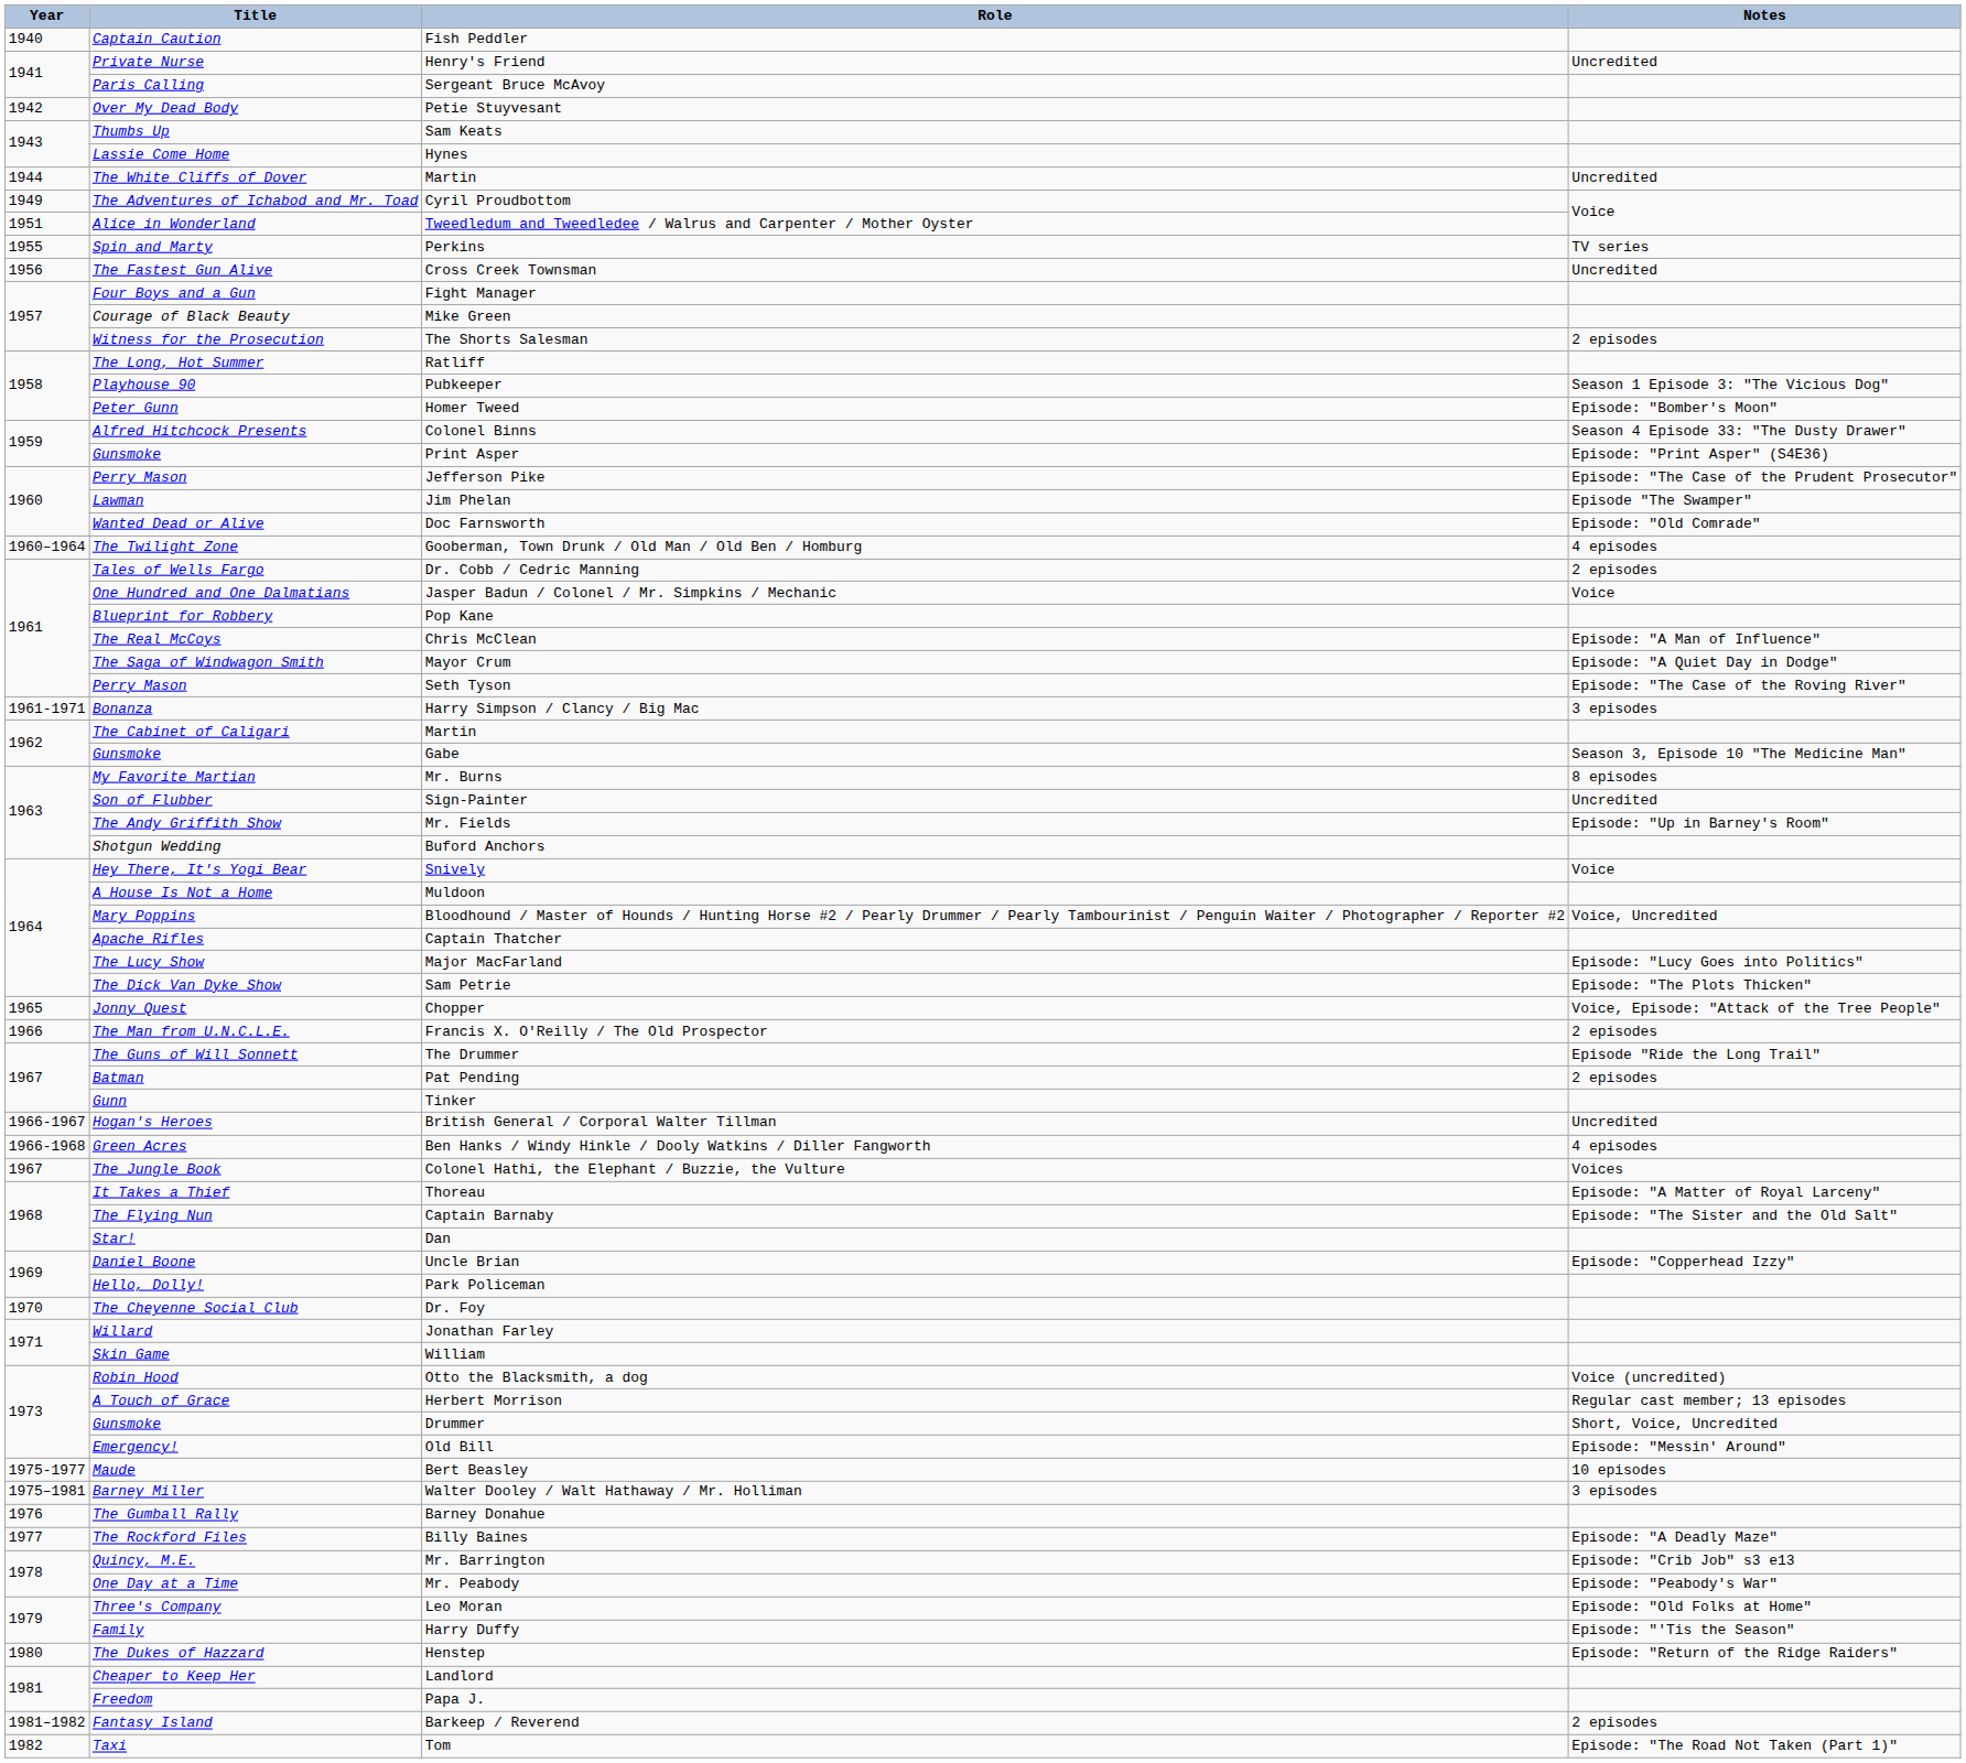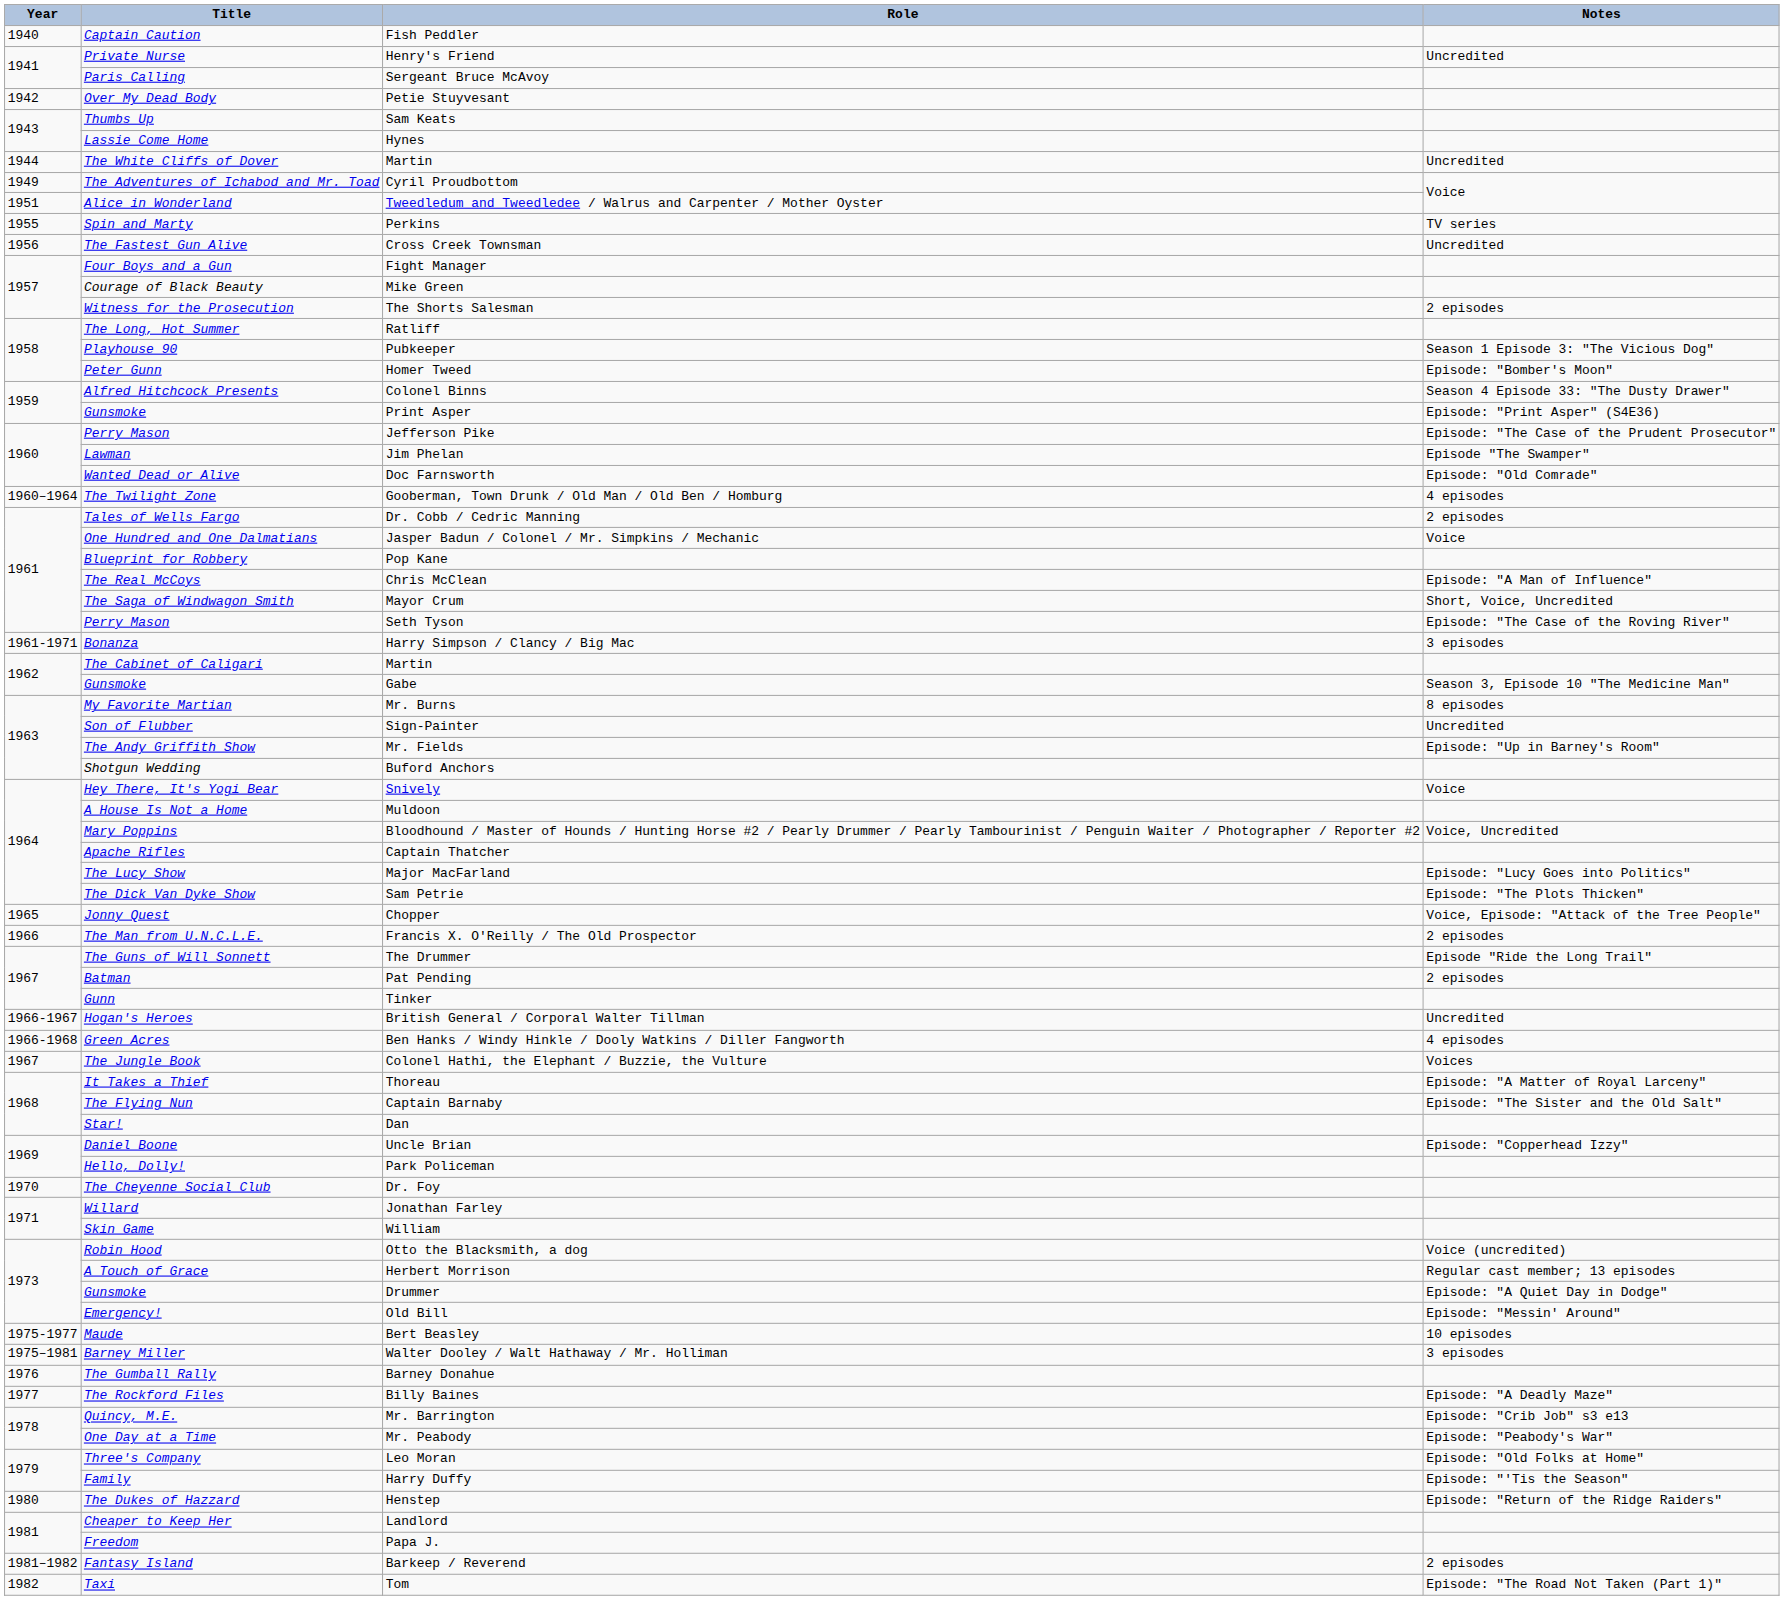 <table class="wikitable" style="font-size:95%">
 <tr>
 <th style="background-color:#B0C4DE">Year</th>
 <th style="background-color:#B0C4DE">Title</th>
 <th style="background-color:#B0C4DE">Role</th>
 <th style="background-color:#B0C4DE">Notes</th>
 </tr>
 <tr>
 <td>1940</td>
 <td><em><a href='#'>Captain Caution</a></em></td>
 <td>Fish Peddler</td>
 <td></td>
 </tr>
 <tr>
 <td rowspan="2">1941</td>
 <td><em><a href='#'>Private Nurse</a></em></td>
 <td>Henry's Friend</td>
 <td>Uncredited</td>
 </tr>
 <tr>
 <td><em><a href='#'>Paris Calling</a></em></td>
 <td>Sergeant Bruce McAvoy</td>
 <td></td>
 </tr>
 <tr>
 <td>1942</td>
 <td><em><a href='#'>Over My Dead Body</a></em></td>
 <td>Petie Stuyvesant</td>
 <td></td>
 </tr>
 <tr>
 <td rowspan="2">1943</td>
 <td><em><a href='#'>Thumbs Up</a></em></td>
 <td>Sam Keats</td>
 <td></td>
 </tr>
 <tr>
 <td><em><a href='#'>Lassie Come Home</a></em></td>
 <td>Hynes</td>
 <td></td>
 </tr>
 <tr>
 <td>1944</td>
 <td><em><a href='#'>The White Cliffs of Dover</a></em></td>
 <td>Martin</td>
 <td>Uncredited</td>
 </tr>
 <tr>
 <td>1949</td>
 <td><em><a href='#'>The Adventures of Ichabod and Mr. Toad</a></em></td>
 <td>Cyril Proudbottom</td>
 <td rowspan="2">Voice</td>
 </tr>
 <tr>
 <td>1951</td>
 <td><em><a href='#'>Alice in Wonderland</a></em></td>
 <td><a href='#'>Tweedledum and Tweedledee</a> / Walrus and Carpenter / Mother Oyster</td>
 </tr>
 <tr>
 <td>1955</td>
 <td><em><a href='#'>Spin and Marty</a></em></td>
 <td>Perkins</td>
 <td>TV series</td>
 </tr>
 <tr>
 <td>1956</td>
 <td><em><a href='#'>The Fastest Gun Alive</a></em></td>
 <td>Cross Creek Townsman</td>
 <td>Uncredited</td>
 </tr>
 <tr>
 <td rowspan="3">1957</td>
 <td><em><a href='#'>Four Boys and a Gun</a></em></td>
 <td>Fight Manager</td>
 <td></td>
 </tr>
 <tr>
 <td><em>Courage of Black Beauty</em></td>
 <td>Mike Green</td>
 <td></td>
 </tr>
 <tr>
 <td><em><a href='#'>Witness for the Prosecution</a></em></td>
 <td>The Shorts Salesman</td>
 <td>2 episodes</td>
 </tr>
 <tr>
 <td rowspan="3">1958</td>
 <td><em><a href='#'>The Long, Hot Summer</a></em></td>
 <td>Ratliff</td>
 <td></td>
 </tr>
 <tr>
 <td><em><a href='#'>Playhouse 90</a></em></td>
 <td>Pubkeeper</td>
 <td>Season 1 Episode 3: "The Vicious Dog"</td>
 </tr>
 <tr>
 <td><em><a href='#'>Peter Gunn</a></em></td>
 <td>Homer Tweed</td>
 <td>Episode: "Bomber's Moon"</td>
 </tr>
 <tr>
 <td rowspan="2">1959</td>
 <td><em><a href='#'>Alfred Hitchcock Presents</a></em></td>
 <td>Colonel Binns</td>
 <td>Season 4 Episode 33: "The Dusty Drawer"</td>
 </tr>
 <tr>
 <td><em><a href='#'>Gunsmoke</a></em></td>
 <td>Print Asper</td>
 <td>Episode: "Print Asper" (S4E36)</td>
 </tr>
 <tr>
 <td rowspan="3">1960</td>
 <td><em><a href='#'>Perry Mason</a></em></td>
 <td>Jefferson Pike</td>
 <td>Episode: "The Case of the Prudent Prosecutor"</td>
 </tr>
 <tr>
 <td><em><a href='#'>Lawman</a></em></td>
 <td>Jim Phelan</td>
 <td>Episode "The Swamper"</td>
 </tr>
 <tr>
 <td><em><a href='#'>Wanted Dead or Alive</a></em></td>
 <td>Doc Farnsworth</td>
 <td>Episode: "Old Comrade"</td>
 </tr>
 <tr>
 <td>1960–1964</td>
 <td><em><a href='#'>The Twilight Zone</a></em></td>
 <td>Gooberman, Town Drunk / Old Man / Old Ben / Homburg</td>
 <td>4 episodes</td>
 </tr>
 <tr>
 <td rowspan="6">1961</td>
 <td><em><a href='#'>Tales of Wells Fargo</a></em></td>
 <td>Dr. Cobb / Cedric Manning</td>
 <td>2 episodes</td>
 </tr>
 <tr>
 <td><em><a href='#'>One Hundred and One Dalmatians</a></em></td>
 <td>Jasper Badun / Colonel / Mr. Simpkins / Mechanic</td>
 <td>Voice</td>
 </tr>
 <tr>
 <td><em><a href='#'>Blueprint for Robbery</a></em></td>
 <td>Pop Kane</td>
 <td></td>
 </tr>
 <tr>
 <td><em><a href='#'>The Real McCoys</a></em></td>
 <td>Chris McClean</td>
 <td>Episode: "A Man of Influence"</td>
 </tr>
 <tr>
 <td><em><a href='#'>The Saga of Windwagon Smith</a></em></td>
 <td>Mayor Crum</td>
-<td>Episode: "A Quiet Day in Dodge"</td>
+<td>Short, Voice, Uncredited</td>
 </tr>
 <tr>
 <td><em><a href='#'>Perry Mason</a></em></td>
 <td>Seth Tyson</td>
 <td>Episode: "The Case of the Roving River"</td>
 </tr>
 <tr>
 <td>1961-1971</td>
 <td><em><a href='#'>Bonanza</a></em></td>
 <td>Harry Simpson / Clancy / Big Mac</td>
 <td>3 episodes</td>
 </tr>
 <tr>
 <td rowspan="2">1962</td>
 <td><em><a href='#'>The Cabinet of Caligari</a></em></td>
 <td>Martin</td>
 <td></td>
 </tr>
 <tr>
 <td><em><a href='#'>Gunsmoke</a></em></td>
 <td>Gabe</td>
 <td>Season 3, Episode 10 "The Medicine Man"</td>
 </tr>
 <tr>
 <td rowspan="4">1963</td>
 <td><em><a href='#'>My Favorite Martian</a></em></td>
 <td>Mr. Burns</td>
 <td>8 episodes</td>
 </tr>
 <tr>
 <td><em><a href='#'>Son of Flubber</a></em></td>
 <td>Sign-Painter</td>
 <td>Uncredited</td>
 </tr>
 <tr>
 <td><em><a href='#'>The Andy Griffith Show</a></em></td>
 <td>Mr. Fields</td>
 <td>Episode: "Up in Barney's Room"</td>
 </tr>
 <tr>
 <td><em>Shotgun Wedding</em></td>
 <td>Buford Anchors</td>
 <td></td>
 </tr>
 <tr>
 <td rowspan="6">1964</td>
 <td><em><a href='#'>Hey There, It's Yogi Bear</a></em></td>
 <td><a href='#'>Snively</a></td>
 <td>Voice</td>
 </tr>
 <tr>
 <td><em><a href='#'>A House Is Not a Home</a></em></td>
 <td>Muldoon</td>
 <td></td>
 </tr>
 <tr>
 <td><em><a href='#'>Mary Poppins</a></em></td>
 <td>Bloodhound / Master of Hounds / Hunting Horse #2 / Pearly Drummer / Pearly Tambourinist / Penguin Waiter / Photographer / Reporter #2</td>
 <td>Voice, Uncredited</td>
 </tr>
 <tr>
 <td><em><a href='#'>Apache Rifles</a></em></td>
 <td>Captain Thatcher</td>
 <td></td>
 </tr>
 <tr>
 <td><em><a href='#'>The Lucy Show</a></em></td>
 <td>Major MacFarland</td>
 <td>Episode: "Lucy Goes into Politics"</td>
 </tr>
 <tr>
 <td><em><a href='#'>The Dick Van Dyke Show</a></em></td>
 <td>Sam Petrie</td>
 <td>Episode: "The Plots Thicken"</td>
 </tr>
 <tr>
 <td>1965</td>
 <td><em><a href='#'>Jonny Quest</a></em></td>
 <td>Chopper</td>
 <td>Voice, Episode: "Attack of the Tree People"</td>
 </tr>
 <tr>
 <td>1966</td>
 <td><em><a href='#'>The Man from U.N.C.L.E.</a></em></td>
 <td>Francis X. O'Reilly / The Old Prospector</td>
 <td>2 episodes</td>
 </tr>
 <tr>
 <td rowspan="3">1967</td>
 <td><em><a href='#'>The Guns of Will Sonnett</a></em></td>
 <td>The Drummer</td>
 <td>Episode "Ride the Long Trail"</td>
 </tr>
 <tr>
 <td><em><a href='#'>Batman</a></em></td>
 <td>Pat Pending</td>
 <td>2 episodes</td>
 </tr>
 <tr>
 <td><em><a href='#'>Gunn</a></em></td>
 <td>Tinker</td>
 <td></td>
 </tr>
 <tr>
 <td>1966-1967</td>
 <td><em><a href='#'>Hogan's Heroes</a></em></td>
 <td>British General / Corporal Walter Tillman</td>
 <td>Uncredited</td>
 </tr>
 <tr>
 <td>1966-1968</td>
 <td><em><a href='#'>Green Acres</a></em></td>
 <td>Ben Hanks / Windy Hinkle / Dooly Watkins / Diller Fangworth</td>
 <td>4 episodes</td>
 </tr>
 <tr>
 <td>1967</td>
 <td><em><a href='#'>The Jungle Book</a></em></td>
 <td>Colonel Hathi, the Elephant / Buzzie, the Vulture</td>
 <td>Voices</td>
 </tr>
 <tr>
 <td rowspan="3">1968</td>
 <td><em><a href='#'>It Takes a Thief</a></em></td>
 <td>Thoreau</td>
 <td>Episode: "A Matter of Royal Larceny"</td>
 </tr>
 <tr>
 <td><em><a href='#'>The Flying Nun</a></em></td>
 <td>Captain Barnaby</td>
 <td>Episode: "The Sister and the Old Salt"</td>
 </tr>
 <tr>
 <td><em><a href='#'>Star!</a></em></td>
 <td>Dan</td>
 <td></td>
 </tr>
 <tr>
 <td rowspan="2">1969</td>
 <td><em><a href='#'>Daniel Boone</a> </em></td>
 <td>Uncle Brian</td>
 <td>Episode: "Copperhead Izzy"</td>
 </tr>
 <tr>
 <td><em><a href='#'>Hello, Dolly!</a></em></td>
 <td>Park Policeman</td>
 <td></td>
 </tr>
 <tr>
 <td>1970</td>
 <td><em><a href='#'>The Cheyenne Social Club</a></em></td>
 <td>Dr. Foy</td>
 <td></td>
 </tr>
 <tr>
 <td rowspan="2">1971</td>
 <td><em><a href='#'>Willard</a></em></td>
 <td>Jonathan Farley</td>
 <td></td>
 </tr>
 <tr>
 <td><em><a href='#'>Skin Game</a></em></td>
 <td>William</td>
 <td></td>
 </tr>
 <tr>
 <td rowspan="4">1973</td>
 <td><em><a href='#'>Robin Hood</a></em></td>
 <td>Otto the Blacksmith, a dog</td>
 <td>Voice (uncredited)</td>
 </tr>
 <tr>
 <td><em><a href='#'>A Touch of Grace</a></em></td>
 <td>Herbert Morrison</td>
 <td>Regular cast member; 13 episodes</td>
 </tr>
 <tr>
 <td><em><a href='#'>Gunsmoke</a></em></td>
 <td>Drummer</td>
-<td>Short, Voice, Uncredited</td>
+<td>Episode: "A Quiet Day in Dodge"</td>
 </tr>
 <tr>
 <td><em><a href='#'>Emergency!</a></em></td>
 <td>Old Bill</td>
 <td>Episode: "Messin' Around"</td>
 </tr>
 <tr>
 <td>1975-1977</td>
 <td><em><a href='#'>Maude</a></em></td>
 <td>Bert Beasley</td>
 <td>10 episodes</td>
 </tr>
 <tr>
 <td>1975–1981</td>
 <td><em><a href='#'>Barney Miller</a></em></td>
 <td>Walter Dooley / Walt Hathaway / Mr. Holliman</td>
 <td>3 episodes</td>
 </tr>
 <tr>
 <td>1976</td>
 <td><em><a href='#'>The Gumball Rally</a></em></td>
 <td>Barney Donahue</td>
 <td></td>
 </tr>
 <tr>
 <td>1977</td>
 <td><em><a href='#'>The Rockford Files</a></em></td>
 <td>Billy Baines</td>
 <td>Episode: "A Deadly Maze"</td>
 </tr>
 <tr>
 <td rowspan="2">1978</td>
 <td><em><a href='#'>Quincy, M.E.</a></em></td>
 <td>Mr. Barrington</td>
 <td>Episode: "Crib Job" s3 e13</td>
 </tr>
 <tr>
 <td><em><a href='#'>One Day at a Time</a></em></td>
 <td>Mr. Peabody</td>
 <td>Episode: "Peabody's War"</td>
 </tr>
 <tr>
 <td rowspan="2">1979</td>
 <td><em><a href='#'>Three's Company</a></em></td>
 <td>Leo Moran</td>
 <td>Episode: "Old Folks at Home"</td>
 </tr>
 <tr>
 <td><em><a href='#'>Family</a></em></td>
 <td>Harry Duffy</td>
 <td>Episode: "'Tis the Season"</td>
 </tr>
 <tr>
 <td>1980</td>
 <td><em><a href='#'>The Dukes of Hazzard</a></em></td>
 <td>Henstep</td>
 <td>Episode: "Return of the Ridge Raiders"</td>
 </tr>
 <tr>
 <td rowspan="2">1981</td>
 <td><em><a href='#'>Cheaper to Keep Her</a></em></td>
 <td>Landlord</td>
 <td></td>
 </tr>
 <tr>
 <td><em><a href='#'>Freedom</a></em></td>
 <td>Papa J.</td>
 <td></td>
 </tr>
 <tr>
 <td>1981–1982</td>
 <td><em><a href='#'>Fantasy Island</a></em></td>
 <td>Barkeep / Reverend</td>
 <td>2 episodes</td>
 </tr>
 <tr>
 <td>1982</td>
 <td><em><a href='#'>Taxi</a></em></td>
 <td>Tom</td>
 <td>Episode: "The Road Not Taken (Part 1)"</td>
 </tr>
 </table>
